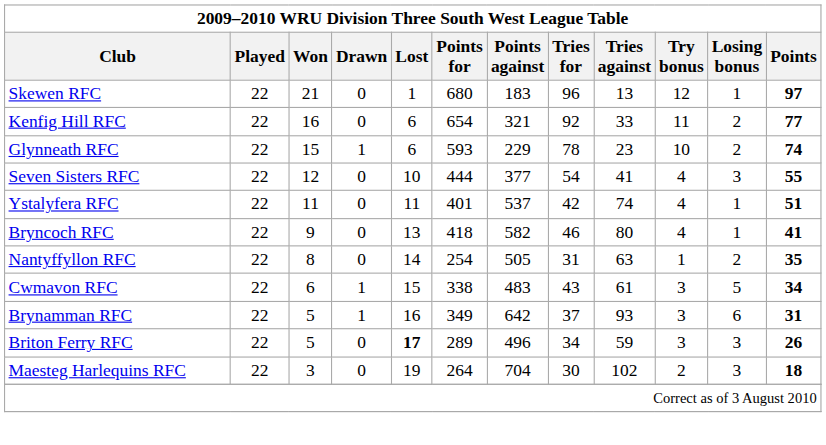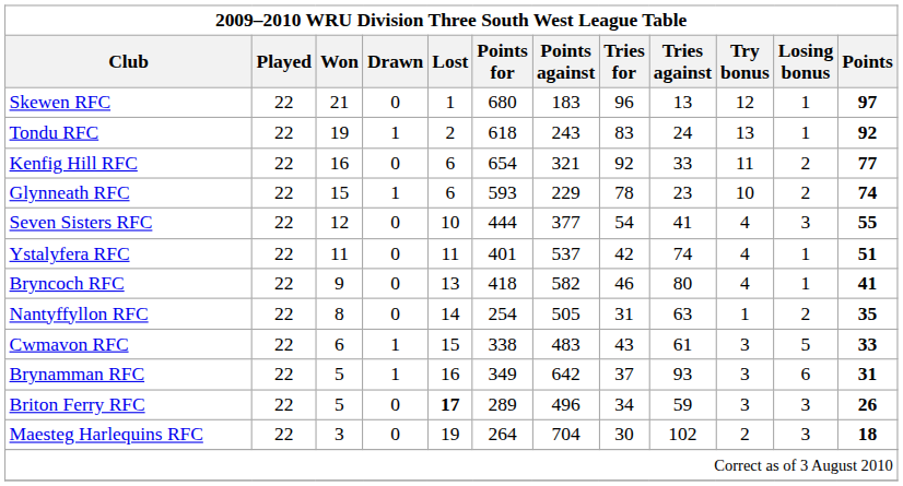 <table class="wikitable" style="float:left; margin-right:15px; text-align: center;">
 <tr>
 <td colspan="12" bgcolor="#FFFFFF" cellpadding="0" cellspacing="0"><strong>2009–2010 WRU Division Three South West League Table</strong></td>
 </tr>
 <tr>
 <th bgcolor="#efefef" width="200">Club</th>
 <th bgcolor="#efefef" width="20">Played</th>
 <th bgcolor="#efefef" width="20">Won</th>
 <th bgcolor="#efefef" width="20">Drawn</th>
 <th bgcolor="#efefef" width="20">Lost</th>
 <th bgcolor="#efefef" width="20">Points for</th>
 <th bgcolor="#efefef" width="20">Points against</th>
 <th bgcolor="#efefef" width="20">Tries for</th>
 <th bgcolor="#efefef" width="20">Tries against</th>
 <th bgcolor="#efefef" width="20">Try bonus</th>
 <th bgcolor="#efefef" width="20">Losing bonus</th>
 <th bgcolor="#efefef" width="20">Points</th>
 </tr>
 <tr bgcolor=#ffffff align=center>
 <td align=left><a href='#'>Skewen RFC</a></td>
 <td>22</td>
 <td>21</td>
 <td>0</td>
 <td>1</td>
 <td>680</td>
 <td>183</td>
 <td>96</td>
 <td>13</td>
 <td>12</td>
 <td>1</td>
 <td><strong>97</strong></td>
+</tr>
+<tr bgcolor=#ffffff align=center>
+<td align=left><a href='#'>Tondu RFC</a></td>
+<td>22</td>
+<td>19</td>
+<td>1</td>
+<td>2</td>
+<td>618</td>
+<td>243</td>
+<td>83</td>
+<td>24</td>
+<td>13</td>
+<td>1</td>
+<td><strong>92</strong></td>
 </tr>
 <tr bgcolor=#ffffff align=center>
 <td align=left><a href='#'>Kenfig Hill RFC</a></td>
 <td>22</td>
 <td>16</td>
 <td>0</td>
 <td>6</td>
 <td>654</td>
 <td>321</td>
 <td>92</td>
 <td>33</td>
 <td>11</td>
 <td>2</td>
 <td><strong>77</strong></td>
 </tr>
 <tr bgcolor=#ffffff align=center>
 <td align=left><a href='#'>Glynneath RFC</a></td>
 <td>22</td>
 <td>15</td>
 <td>1</td>
 <td>6</td>
 <td>593</td>
 <td>229</td>
 <td>78</td>
 <td>23</td>
 <td>10</td>
 <td>2</td>
 <td><strong>74</strong></td>
 </tr>
 <tr bgcolor=#ffffff align=center>
 <td align=left><a href='#'>Seven Sisters RFC</a></td>
 <td>22</td>
 <td>12</td>
 <td>0</td>
 <td>10</td>
 <td>444</td>
 <td>377</td>
 <td>54</td>
 <td>41</td>
 <td>4</td>
 <td>3</td>
 <td><strong>55</strong></td>
 </tr>
 <tr bgcolor=#ffffff align=center>
 <td align=left><a href='#'>Ystalyfera RFC</a></td>
 <td>22</td>
 <td>11</td>
 <td>0</td>
 <td>11</td>
 <td>401</td>
 <td>537</td>
 <td>42</td>
 <td>74</td>
 <td>4</td>
 <td>1</td>
 <td><strong>51</strong></td>
 </tr>
 <tr bgcolor=#ffffff align=center>
 <td align=left><a href='#'>Bryncoch RFC</a></td>
 <td>22</td>
 <td>9</td>
 <td>0</td>
 <td>13</td>
 <td>418</td>
 <td>582</td>
 <td>46</td>
 <td>80</td>
 <td>4</td>
 <td>1</td>
 <td><strong>41</strong></td>
 </tr>
 <tr bgcolor=#ffffff align=center>
 <td align=left><a href='#'>Nantyffyllon RFC</a></td>
 <td>22</td>
 <td>8</td>
 <td>0</td>
 <td>14</td>
 <td>254</td>
 <td>505</td>
 <td>31</td>
 <td>63</td>
 <td>1</td>
 <td>2</td>
 <td><strong>35</strong></td>
 </tr>
 <tr bgcolor=#ffffff align=center>
 <td align=left><a href='#'>Cwmavon RFC</a></td>
 <td>22</td>
 <td>6</td>
 <td>1</td>
 <td>15</td>
 <td>338</td>
 <td>483</td>
 <td>43</td>
 <td>61</td>
 <td>3</td>
 <td>5</td>
-<td><strong>34</strong></td>
+<td><strong>33</strong></td>
 </tr>
 <tr bgcolor=#ffffff align=center>
 <td align=left><a href='#'>Brynamman RFC</a></td>
 <td>22</td>
 <td>5</td>
 <td>1</td>
 <td>16</td>
 <td>349</td>
 <td>642</td>
 <td>37</td>
 <td>93</td>
 <td>3</td>
 <td>6</td>
 <td><strong>31</strong></td>
 </tr>
 <tr bgcolor=#ffffff align=center>
 <td align=left><a href='#'>Briton Ferry RFC</a></td>
 <td>22</td>
 <td>5</td>
 <td>0</td>
 <td><strong>17</strong></td>
 <td>289</td>
 <td>496</td>
 <td>34</td>
 <td>59</td>
 <td>3</td>
 <td>3</td>
 <td><strong>26</strong></td>
 </tr>
 <tr bgcolor=#ffffff align=center>
 <td align=left><a href='#'>Maesteg Harlequins RFC</a></td>
 <td>22</td>
 <td>3</td>
 <td>0</td>
 <td>19</td>
 <td>264</td>
 <td>704</td>
 <td>30</td>
 <td>102</td>
 <td>2</td>
 <td>3</td>
 <td><strong>18</strong></td>
 </tr>
 <tr bgcolor=#ffffff align=center>
 </tr>
 <tr>
 <td colspan="12" align="right" bgcolor="#FFFFFF" cellpadding="0" cellspacing="0"><small>Correct as of 3 August 2010</small></td>
 </tr>
 <tr>
 </tr>
 </table>
